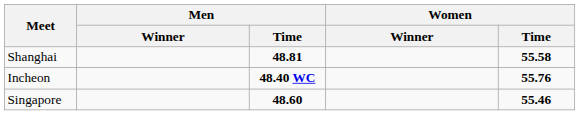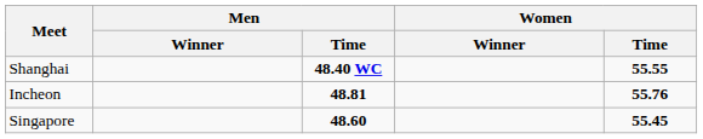 <table class="wikitable">
 <tr>
 <th width=80 rowspan=2>Meet</th>
 <th colspan=2>Men</th>
 <th colspan=2>Women</th>
 </tr>
 <tr>
 <th width=200>Winner</th>
 <th width=85>Time</th>
 <th width=200>Winner</th>
 <th width=85>Time</th>
 </tr>
 <tr>
 <td>Shanghai</td>
 <td></td>
-<td align=center><strong>48.81</strong></td>
+<td align=center><strong>48.40 <a href='#'>WC</a></strong></td>
 <td></td>
-<td align=center><strong>55.58</strong></td>
+<td align=center><strong>55.55</strong></td>
 </tr>
 <tr>
 <td>Incheon</td>
 <td></td>
-<td align=center><strong>48.40 <a href='#'>WC</a></strong></td>
+<td align=center><strong>48.81</strong></td>
 <td></td>
 <td align=center><strong>55.76</strong></td>
 </tr>
 <tr>
 <td>Singapore</td>
 <td></td>
 <td align=center><strong>48.60</strong></td>
 <td></td>
-<td align=center><strong>55.46</strong></td>
+<td align=center><strong>55.45</strong></td>
 </tr>
 </table>
